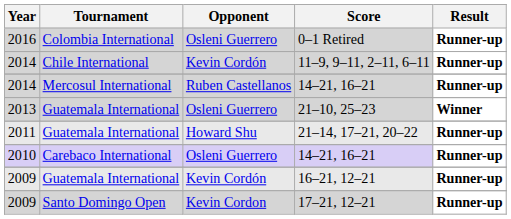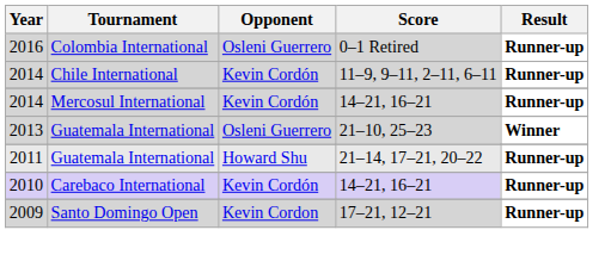 <table class="sortable wikitable" style="font-size: 90%;">
 <tr>
 <th>Year</th>
 <th>Tournament</th>
 <th>Opponent</th>
 <th>Score</th>
 <th>Result</th>
 </tr>
 <tr style="background:#D5D5D5">
 <td align="center">2016</td>
 <td align="left"><a href='#'>Colombia International</a></td>
 <td align="left"> <a href='#'>Osleni Guerrero</a></td>
 <td align="left">0–1 Retired</td>
 <td style="text-align:left; background:white"> <strong>Runner-up</strong></td>
 </tr>
 <tr>
 </tr>
 <tr style="background:#D5D5D5">
 <td align="center">2014</td>
 <td align="left"><a href='#'>Chile International</a></td>
 <td align="left"> <a href='#'>Kevin Cordón</a></td>
 <td align="left">11–9, 9–11, 2–11, 6–11</td>
 <td style="text-align:left; background:white"> <strong>Runner-up</strong></td>
 </tr>
 <tr>
 </tr>
 <tr style="background:#D5D5D5">
 <td align="center">2014</td>
 <td align="left"><a href='#'>Mercosul International</a></td>
-<td align="left"> <a href='#'>Ruben Castellanos</a></td>
+<td align="left"> <a href='#'>Kevin Cordón</a></td>
 <td align="left">14–21, 16–21</td>
 <td style="text-align:left; background:white"> <strong>Runner-up</strong></td>
 </tr>
 <tr>
 </tr>
 <tr style="background:#D5D5D5">
 <td align="center">2013</td>
 <td align="left"><a href='#'>Guatemala International</a></td>
 <td align="left"> <a href='#'>Osleni Guerrero</a></td>
 <td align="left">21–10, 25–23</td>
 <td style="text-align:left; background:white"> <strong>Winner</strong></td>
 </tr>
 <tr>
 </tr>
 <tr style="background:#E9E9E9">
 <td align="center">2011</td>
 <td align="left"><a href='#'>Guatemala International</a></td>
 <td align="left"> <a href='#'>Howard Shu</a></td>
 <td align="left">21–14, 17–21, 20–22</td>
 <td style="text-align:left; background:white"> <strong>Runner-up</strong></td>
 </tr>
 <tr>
 </tr>
 <tr style="background:#D8CEF6">
 <td align="center">2010</td>
 <td align="left"><a href='#'>Carebaco International</a></td>
-<td align="left"> <a href='#'>Osleni Guerrero</a></td>
+<td align="left"> <a href='#'>Kevin Cordón</a></td>
 <td align="left">14–21, 16–21</td>
 <td style="text-align:left; background:white"> <strong>Runner-up</strong></td>
 </tr>
 <tr>
-</tr>
-<tr style="background:#E9E9E9">
-<td align="center">2009</td>
-<td align="left"><a href='#'>Guatemala International</a></td>
-<td align="left"> <a href='#'>Kevin Cordón</a></td>
-<td align="left">16–21, 12–21</td>
-<td style="text-align:left; background:white"> <strong>Runner-up</strong></td>
 </tr>
 <tr>
 </tr>
 <tr style="background:#D5D5D5">
 <td align="center">2009</td>
 <td align="left"><a href='#'>Santo Domingo Open</a></td>
 <td align="left"> <a href='#'>Kevin Cordon</a></td>
 <td align="left">17–21, 12–21</td>
 <td style="text-align:left; background:white"> <strong>Runner-up</strong></td>
 </tr>
 </table>
